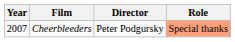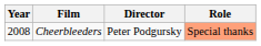 <table class="wikitable">
 <tr>
 <th>Year</th>
 <th>Film</th>
 <th>Director</th>
 <th>Role</th>
 </tr>
 <tr>
-<td>2007</td>
+<td>2008</td>
 <td><em>Cheerbleeders</em></td>
 <td>Peter Podgursky</td>
 <td style="background: lightsalmon;">Special thanks</td>
 </tr>
 </table>
